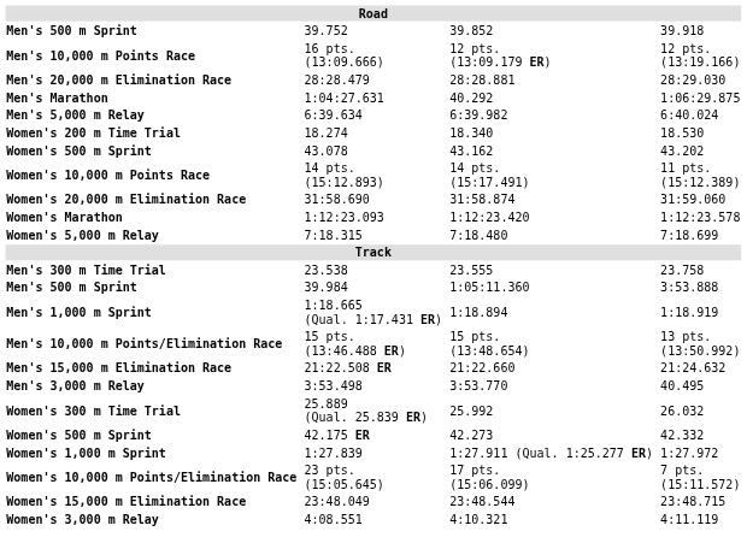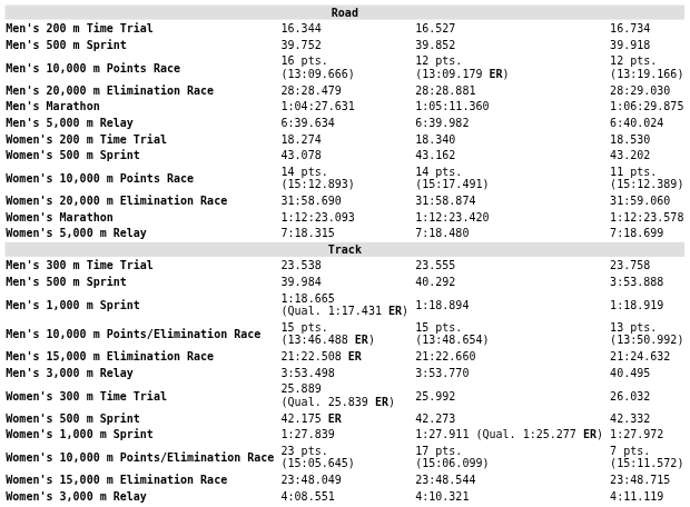 <table>
 <tr bgcolor="DFDFDF">
 <td colspan="7" align="center"><strong>Road</strong></td>
+</tr>
+<tr>
+<th scope=row style="text-align:left">Men's 200 m Time Trial</th>
+<td></td>
+<td>16.344</td>
+<td></td>
+<td>16.527</td>
+<td></td>
+<td>16.734</td>
 </tr>
 <tr>
 <th scope=row style="text-align:left">Men's 500 m Sprint</th>
 <td></td>
 <td>39.752</td>
 <td></td>
 <td>39.852</td>
 <td></td>
 <td>39.918</td>
 </tr>
 <tr>
 <th scope=row style="text-align:left">Men's 10,000 m Points Race</th>
 <td></td>
 <td>16 pts. <br>(13:09.666)</td>
 <td></td>
 <td>12 pts. <br>(13:09.179 <strong>ER</strong>)</td>
 <td></td>
 <td>12 pts. <br>(13:19.166)</td>
 </tr>
 <tr>
 <th scope=row style="text-align:left">Men's 20,000 m Elimination Race</th>
 <td></td>
 <td>28:28.479</td>
 <td></td>
 <td>28:28.881</td>
 <td></td>
 <td>28:29.030</td>
 </tr>
 <tr>
 <th scope=row style="text-align:left">Men's Marathon</th>
 <td></td>
 <td>1:04:27.631</td>
 <td></td>
-<td>40.292</td>
+<td>1:05:11.360</td>
 <td></td>
 <td>1:06:29.875</td>
 </tr>
 <tr>
 <th scope=row style="text-align:left">Men's 5,000 m Relay</th>
 <td></td>
 <td>6:39.634</td>
 <td></td>
 <td>6:39.982</td>
 <td></td>
 <td>6:40.024</td>
 </tr>
 <tr>
 <th scope=row style="text-align:left">Women's 200 m Time Trial</th>
 <td></td>
 <td>18.274</td>
 <td></td>
 <td>18.340</td>
 <td></td>
 <td>18.530</td>
 </tr>
 <tr>
 <th scope=row style="text-align:left">Women's 500 m Sprint</th>
 <td></td>
 <td>43.078</td>
 <td></td>
 <td>43.162</td>
 <td></td>
 <td>43.202</td>
 </tr>
 <tr>
 <th scope=row style="text-align:left">Women's 10,000 m Points Race</th>
 <td></td>
 <td>14 pts. <br>(15:12.893)</td>
 <td></td>
 <td>14 pts. <br>(15:17.491)</td>
 <td></td>
 <td>11 pts. <br>(15:12.389)</td>
 </tr>
 <tr>
 <th scope=row style="text-align:left">Women's 20,000 m Elimination Race</th>
 <td></td>
 <td>31:58.690</td>
 <td></td>
 <td>31:58.874</td>
 <td></td>
 <td>31:59.060</td>
 </tr>
 <tr>
 <th scope=row style="text-align:left">Women's Marathon</th>
 <td></td>
 <td>1:12:23.093</td>
 <td></td>
 <td>1:12:23.420</td>
 <td></td>
 <td>1:12:23.578</td>
 </tr>
 <tr>
 <th scope=row style="text-align:left">Women's 5,000 m Relay</th>
 <td></td>
 <td>7:18.315</td>
 <td></td>
 <td>7:18.480</td>
 <td></td>
 <td>7:18.699</td>
 </tr>
 <tr bgcolor="DFDFDF">
 <td colspan="7" align="center"><strong>Track</strong></td>
 </tr>
 <tr>
 <th scope=row style="text-align:left">Men's 300 m Time Trial</th>
 <td></td>
 <td>23.538</td>
 <td></td>
 <td>23.555</td>
 <td></td>
 <td>23.758</td>
 </tr>
 <tr>
 <th scope=row style="text-align:left">Men's 500 m Sprint</th>
 <td></td>
 <td>39.984</td>
 <td></td>
-<td>1:05:11.360</td>
+<td>40.292</td>
 <td></td>
 <td>3:53.888</td>
 </tr>
 <tr>
 <th scope=row style="text-align:left">Men's 1,000 m Sprint</th>
 <td></td>
 <td>1:18.665 <br> (Qual. 1:17.431 <strong>ER</strong>)</td>
 <td></td>
 <td>1:18.894</td>
 <td></td>
 <td>1:18.919</td>
 </tr>
 <tr>
 <th scope=row style="text-align:left">Men's 10,000 m Points/Elimination Race</th>
 <td></td>
 <td>15 pts. <br>(13:46.488 <strong>ER</strong>)</td>
 <td></td>
 <td>15 pts. <br>(13:48.654)</td>
 <td></td>
 <td>13 pts. <br>(13:50.992)</td>
 </tr>
 <tr>
 <th scope=row style="text-align:left">Men's 15,000 m Elimination Race</th>
 <td></td>
 <td>21:22.508 <strong>ER</strong></td>
 <td></td>
 <td>21:22.660</td>
 <td></td>
 <td>21:24.632</td>
 </tr>
 <tr>
 <th scope=row style="text-align:left">Men's 3,000 m Relay</th>
 <td></td>
 <td>3:53.498</td>
 <td></td>
 <td>3:53.770</td>
 <td></td>
 <td>40.495</td>
 </tr>
 <tr>
 <th scope=row style="text-align:left">Women's 300 m Time Trial</th>
 <td></td>
 <td>25.889 <br> (Qual. 25.839 <strong>ER</strong>)</td>
 <td></td>
 <td>25.992</td>
 <td></td>
 <td>26.032</td>
 </tr>
 <tr>
 <th scope=row style="text-align:left">Women's 500 m Sprint</th>
 <td></td>
 <td>42.175 <strong>ER</strong></td>
 <td></td>
 <td>42.273</td>
 <td></td>
 <td>42.332</td>
 </tr>
 <tr>
 <th scope=row style="text-align:left">Women's 1,000 m Sprint</th>
 <td></td>
 <td>1:27.839</td>
 <td></td>
 <td>1:27.911 (Qual. 1:25.277 <strong>ER</strong>)</td>
 <td></td>
 <td>1:27.972</td>
 </tr>
 <tr>
 <th scope=row style="text-align:left">Women's 10,000 m Points/Elimination Race</th>
 <td></td>
 <td>23 pts. <br>(15:05.645)</td>
 <td></td>
 <td>17 pts. <br>(15:06.099)</td>
 <td></td>
 <td>7 pts. <br>(15:11.572)</td>
 </tr>
 <tr>
 <th scope=row style="text-align:left">Women's 15,000 m Elimination Race</th>
 <td></td>
 <td>23:48.049</td>
 <td></td>
 <td>23:48.544</td>
 <td></td>
 <td>23:48.715</td>
 </tr>
 <tr>
 <th scope=row style="text-align:left">Women's 3,000 m Relay</th>
 <td></td>
 <td>4:08.551</td>
 <td></td>
 <td>4:10.321</td>
 <td></td>
 <td>4:11.119</td>
 </tr>
 </table>
